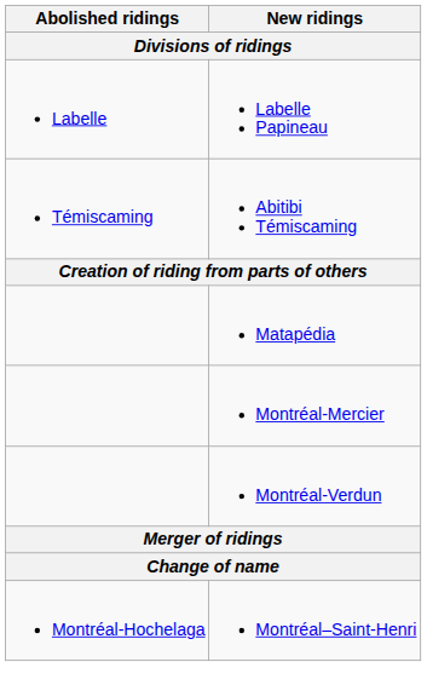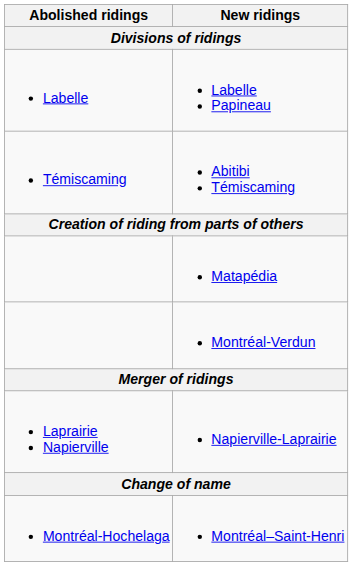 <table class="wikitable">
 <tr>
 <th>Abolished ridings</th>
 <th>New ridings</th>
 </tr>
 <tr>
 <th colspan="2"><em>Divisions of ridings</em></th>
 </tr>
 <tr>
 <td><br><ul><li><a href='#'>Labelle</a></li></ul></td>
 <td><br><ul><li><a href='#'>Labelle</a></li><li><a href='#'>Papineau</a></li></ul></td>
 </tr>
 <tr>
 <td><br><ul><li><a href='#'>Témiscaming</a></li></ul></td>
 <td><br><ul><li><a href='#'>Abitibi</a></li><li><a href='#'>Témiscaming</a></li></ul></td>
 </tr>
 <tr>
 <th colspan="2"><em>Creation of riding from parts of others</em></th>
 </tr>
 <tr>
 <td></td>
 <td><br><ul><li><a href='#'>Matapédia</a></li></ul></td>
 </tr>
 <tr>
 <td></td>
-<td><br><ul><li><a href='#'>Montréal-Mercier</a></li></ul></td>
-</tr>
-<tr>
-<td></td>
 <td><br><ul><li><a href='#'>Montréal-Verdun</a></li></ul></td>
 </tr>
 <tr>
 <th colspan="2"><em>Merger of ridings</em></th>
+</tr>
+<tr>
+<td><br><ul><li><a href='#'>Laprairie</a></li><li><a href='#'>Napierville</a></li></ul></td>
+<td><br><ul><li><a href='#'>Napierville-Laprairie</a></li></ul></td>
 </tr>
 <tr>
 <th colspan="2"><em>Change of name</em></th>
 </tr>
 <tr>
 <td><br><ul><li><a href='#'>Montréal-Hochelaga</a></li></ul></td>
 <td><br><ul><li><a href='#'>Montréal–Saint-Henri</a></li></ul></td>
 </tr>
 </table>
